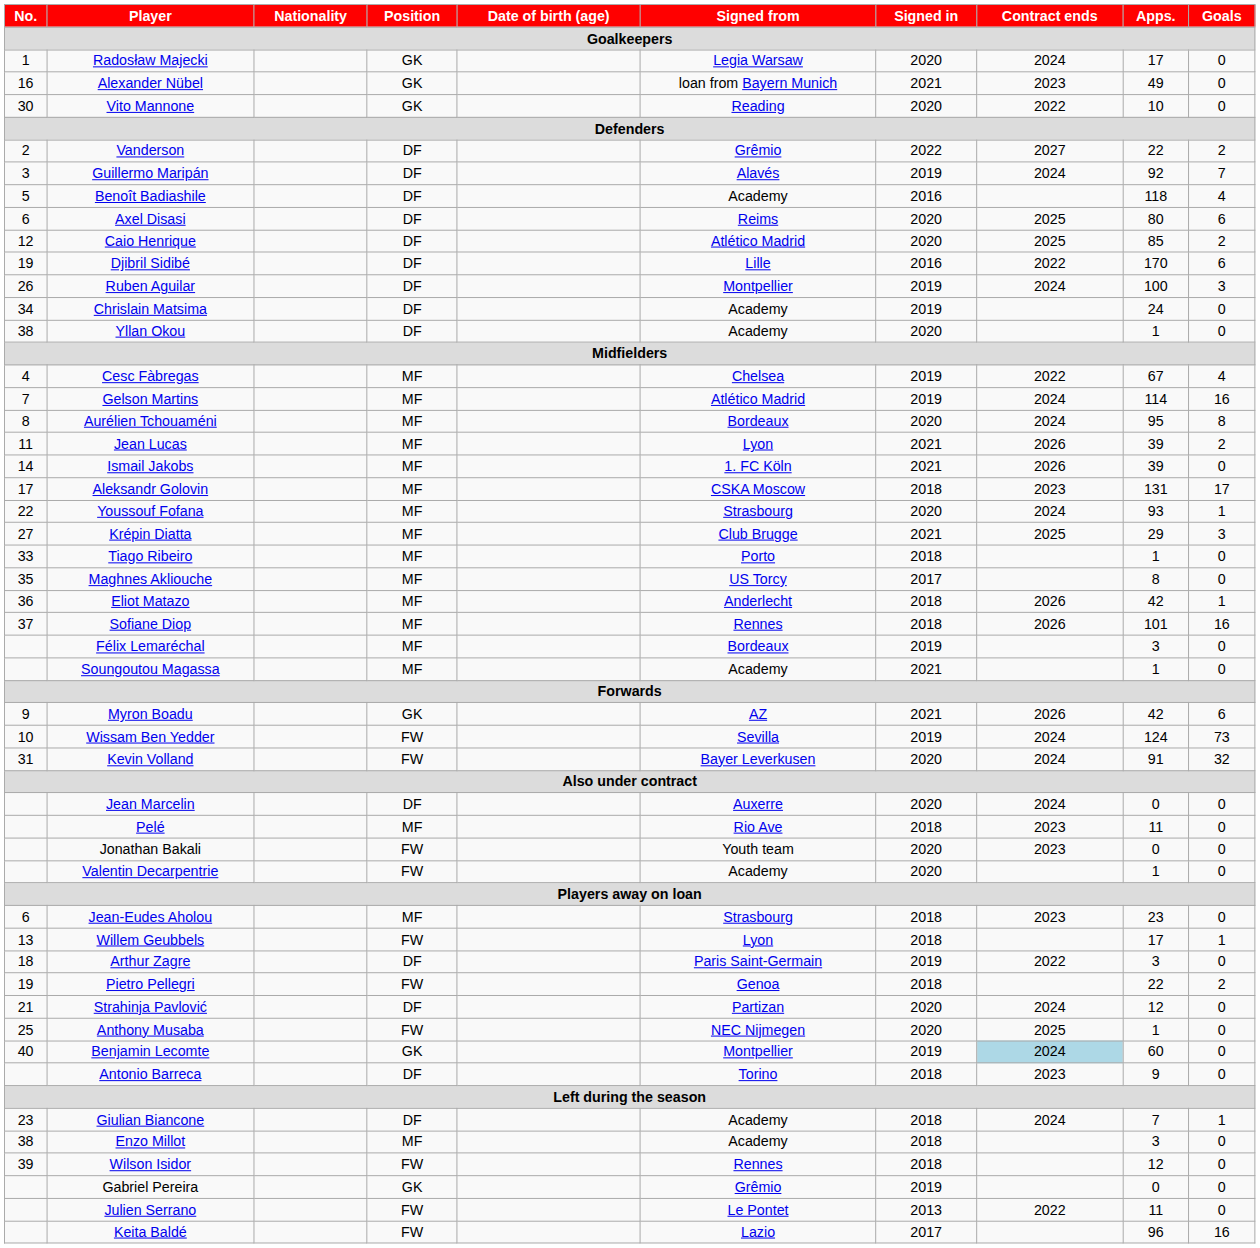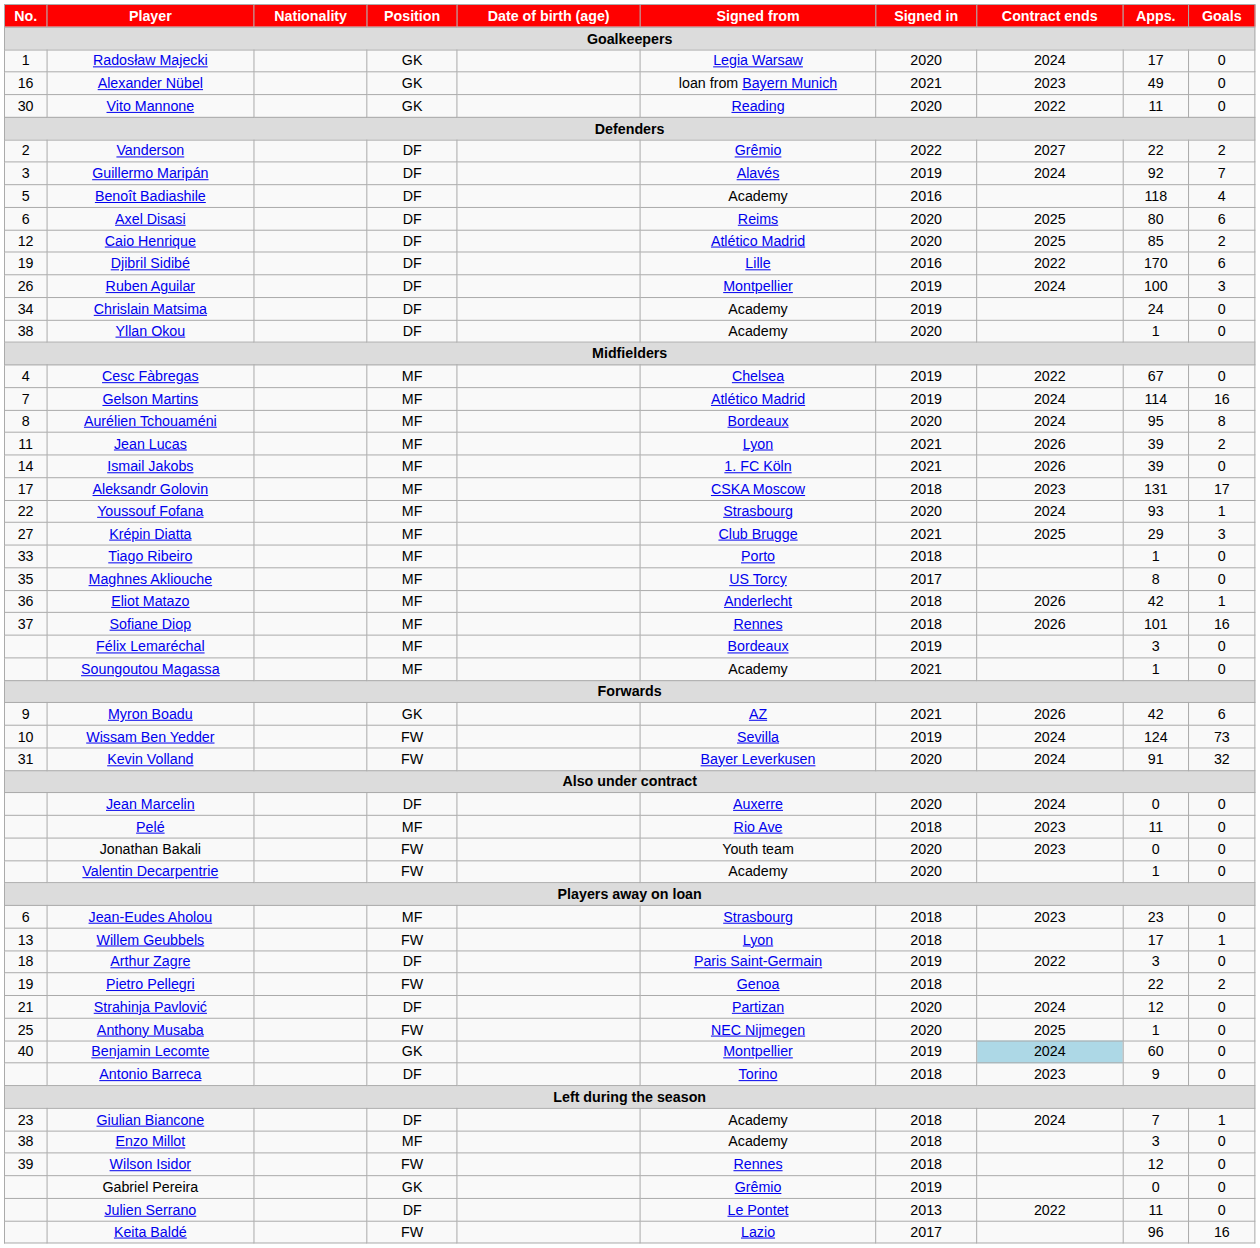 <table class="wikitable"  style="text-align:center; font-size:90%; width:100%;">
 <tr>
 <th style="background:#FF0000; color:white; text-align:center;">No.</th>
 <th style="background:#FF0000; color:white; text-align:center;">Player</th>
 <th style="background:#FF0000; color:white; text-align:center;">Nationality</th>
 <th style="background:#FF0000; color:white; text-align:center;">Position</th>
 <th style="background:#FF0000; color:white; text-align:center;">Date of birth (age)</th>
 <th style="background:#FF0000; color:white; text-align:center;">Signed from</th>
 <th style="background:#FF0000; color:white; text-align:center;">Signed in</th>
 <th style="background:#FF0000; color:white; text-align:center;">Contract ends</th>
 <th style="background:#FF0000; color:white; text-align:center;">Apps.</th>
 <th style="background:#FF0000; color:white; text-align:center;">Goals</th>
 </tr>
 <tr>
 <th colspan="11"  style="background:#dcdcdc; text-align:center;">Goalkeepers</th>
 </tr>
 <tr>
 <td>1</td>
 <td><a href='#'>Radosław Majecki</a></td>
 <td></td>
 <td>GK</td>
 <td></td>
 <td><a href='#'>Legia Warsaw</a></td>
 <td>2020</td>
 <td>2024</td>
 <td>17</td>
 <td>0</td>
 </tr>
 <tr>
 <td>16</td>
 <td><a href='#'>Alexander Nübel</a></td>
 <td></td>
 <td>GK</td>
 <td></td>
 <td>loan from <a href='#'>Bayern Munich</a></td>
 <td>2021</td>
 <td>2023</td>
 <td>49</td>
 <td>0</td>
 </tr>
 <tr>
 <td>30</td>
 <td><a href='#'>Vito Mannone</a></td>
 <td></td>
 <td>GK</td>
 <td></td>
 <td><a href='#'>Reading</a></td>
 <td>2020</td>
 <td>2022</td>
-<td>10</td>
+<td>11</td>
 <td>0</td>
 </tr>
 <tr>
 <th colspan="11"  style="background:#dcdcdc; text-align:center;">Defenders</th>
 </tr>
 <tr>
 <td>2</td>
 <td><a href='#'>Vanderson</a></td>
 <td></td>
 <td>DF</td>
 <td></td>
 <td><a href='#'>Grêmio</a></td>
 <td>2022</td>
 <td>2027</td>
 <td>22</td>
 <td>2</td>
 </tr>
 <tr>
 <td>3</td>
 <td><a href='#'>Guillermo Maripán</a></td>
 <td></td>
 <td>DF</td>
 <td></td>
 <td><a href='#'>Alavés</a></td>
 <td>2019</td>
 <td>2024</td>
 <td>92</td>
 <td>7</td>
 </tr>
 <tr>
 <td>5</td>
 <td><a href='#'>Benoît Badiashile</a></td>
 <td></td>
 <td>DF</td>
 <td></td>
 <td>Academy</td>
 <td>2016</td>
 <td></td>
 <td>118</td>
 <td>4</td>
 </tr>
 <tr>
 <td>6</td>
 <td><a href='#'>Axel Disasi</a></td>
 <td></td>
 <td>DF</td>
 <td></td>
 <td><a href='#'>Reims</a></td>
 <td>2020</td>
 <td>2025</td>
 <td>80</td>
 <td>6</td>
 </tr>
 <tr>
 <td>12</td>
 <td><a href='#'>Caio Henrique</a></td>
 <td></td>
 <td>DF</td>
 <td></td>
 <td><a href='#'>Atlético Madrid</a></td>
 <td>2020</td>
 <td>2025</td>
 <td>85</td>
 <td>2</td>
 </tr>
 <tr>
 <td>19</td>
 <td><a href='#'>Djibril Sidibé</a></td>
 <td></td>
 <td>DF</td>
 <td></td>
 <td><a href='#'>Lille</a></td>
 <td>2016</td>
 <td>2022</td>
 <td>170</td>
 <td>6</td>
 </tr>
 <tr>
 <td>26</td>
 <td><a href='#'>Ruben Aguilar</a></td>
 <td></td>
 <td>DF</td>
 <td></td>
 <td><a href='#'>Montpellier</a></td>
 <td>2019</td>
 <td>2024</td>
 <td>100</td>
 <td>3</td>
 </tr>
 <tr>
 <td>34</td>
 <td><a href='#'>Chrislain Matsima</a></td>
 <td></td>
 <td>DF</td>
 <td></td>
 <td>Academy</td>
 <td>2019</td>
 <td></td>
 <td>24</td>
 <td>0</td>
 </tr>
 <tr>
 <td>38</td>
 <td><a href='#'>Yllan Okou</a></td>
 <td></td>
 <td>DF</td>
 <td></td>
 <td>Academy</td>
 <td>2020</td>
 <td></td>
 <td>1</td>
 <td>0</td>
 </tr>
 <tr>
 <th colspan="11"  style="background:#dcdcdc; text-align:center;">Midfielders</th>
 </tr>
 <tr>
 <td>4</td>
 <td><a href='#'>Cesc Fàbregas</a></td>
 <td></td>
 <td>MF</td>
 <td></td>
 <td><a href='#'>Chelsea</a></td>
 <td>2019</td>
 <td>2022</td>
 <td>67</td>
-<td>4</td>
+<td>0</td>
 </tr>
 <tr>
 <td>7</td>
 <td><a href='#'>Gelson Martins</a></td>
 <td></td>
 <td>MF</td>
 <td></td>
 <td><a href='#'>Atlético Madrid</a></td>
 <td>2019</td>
 <td>2024</td>
 <td>114</td>
 <td>16</td>
 </tr>
 <tr>
 <td>8</td>
 <td><a href='#'>Aurélien Tchouaméni</a></td>
 <td></td>
 <td>MF</td>
 <td></td>
 <td><a href='#'>Bordeaux</a></td>
 <td>2020</td>
 <td>2024</td>
 <td>95</td>
 <td>8</td>
 </tr>
 <tr>
 <td>11</td>
 <td><a href='#'>Jean Lucas</a></td>
 <td></td>
 <td>MF</td>
 <td></td>
 <td><a href='#'>Lyon</a></td>
 <td>2021</td>
 <td>2026</td>
 <td>39</td>
 <td>2</td>
 </tr>
 <tr>
 <td>14</td>
 <td><a href='#'>Ismail Jakobs</a></td>
 <td></td>
 <td>MF</td>
 <td></td>
 <td><a href='#'>1. FC Köln</a></td>
 <td>2021</td>
 <td>2026</td>
 <td>39</td>
 <td>0</td>
 </tr>
 <tr>
 <td>17</td>
 <td><a href='#'>Aleksandr Golovin</a></td>
 <td></td>
 <td>MF</td>
 <td></td>
 <td><a href='#'>CSKA Moscow</a></td>
 <td>2018</td>
 <td>2023</td>
 <td>131</td>
 <td>17</td>
 </tr>
 <tr>
 <td>22</td>
 <td><a href='#'>Youssouf Fofana</a></td>
 <td></td>
 <td>MF</td>
 <td></td>
 <td><a href='#'>Strasbourg</a></td>
 <td>2020</td>
 <td>2024</td>
 <td>93</td>
 <td>1</td>
 </tr>
 <tr>
 <td>27</td>
 <td><a href='#'>Krépin Diatta</a></td>
 <td></td>
 <td>MF</td>
 <td></td>
 <td><a href='#'>Club Brugge</a></td>
 <td>2021</td>
 <td>2025</td>
 <td>29</td>
 <td>3</td>
 </tr>
 <tr>
 <td>33</td>
 <td><a href='#'>Tiago Ribeiro</a></td>
 <td></td>
 <td>MF</td>
 <td></td>
 <td><a href='#'>Porto</a></td>
 <td>2018</td>
 <td></td>
 <td>1</td>
 <td>0</td>
 </tr>
 <tr>
 <td>35</td>
 <td><a href='#'>Maghnes Akliouche</a></td>
 <td></td>
 <td>MF</td>
 <td></td>
 <td><a href='#'>US Torcy</a></td>
 <td>2017</td>
 <td></td>
 <td>8</td>
 <td>0</td>
 </tr>
 <tr>
 <td>36</td>
 <td><a href='#'>Eliot Matazo</a></td>
 <td></td>
 <td>MF</td>
 <td></td>
 <td><a href='#'>Anderlecht</a></td>
 <td>2018</td>
 <td>2026</td>
 <td>42</td>
 <td>1</td>
 </tr>
 <tr>
 <td>37</td>
 <td><a href='#'>Sofiane Diop</a></td>
 <td></td>
 <td>MF</td>
 <td></td>
 <td><a href='#'>Rennes</a></td>
 <td>2018</td>
 <td>2026</td>
 <td>101</td>
 <td>16</td>
 </tr>
 <tr>
 <td></td>
 <td><a href='#'>Félix Lemaréchal</a></td>
 <td></td>
 <td>MF</td>
 <td></td>
 <td><a href='#'>Bordeaux</a></td>
 <td>2019</td>
 <td></td>
 <td>3</td>
 <td>0</td>
 </tr>
 <tr>
 <td></td>
 <td><a href='#'>Soungoutou Magassa</a></td>
 <td></td>
 <td>MF</td>
 <td></td>
 <td>Academy</td>
 <td>2021</td>
 <td></td>
 <td>1</td>
 <td>0</td>
 </tr>
 <tr>
 <th colspan="11"  style="background:#dcdcdc; text-align:center;">Forwards</th>
 </tr>
 <tr>
 <td>9</td>
 <td><a href='#'>Myron Boadu</a></td>
 <td></td>
 <td>GK</td>
 <td></td>
 <td><a href='#'>AZ</a></td>
 <td>2021</td>
 <td>2026</td>
 <td>42</td>
 <td>6</td>
 </tr>
 <tr>
 <td>10</td>
 <td><a href='#'>Wissam Ben Yedder</a></td>
 <td></td>
 <td>FW</td>
 <td></td>
 <td><a href='#'>Sevilla</a></td>
 <td>2019</td>
 <td>2024</td>
 <td>124</td>
 <td>73</td>
 </tr>
 <tr>
 <td>31</td>
 <td><a href='#'>Kevin Volland</a></td>
 <td></td>
 <td>FW</td>
 <td></td>
 <td><a href='#'>Bayer Leverkusen</a></td>
 <td>2020</td>
 <td>2024</td>
 <td>91</td>
 <td>32</td>
 </tr>
 <tr>
 <th colspan="11"  style="background:#dcdcdc; text-align:center;">Also under contract</th>
 </tr>
 <tr>
 <td></td>
 <td><a href='#'>Jean Marcelin</a></td>
 <td></td>
 <td>DF</td>
 <td></td>
 <td><a href='#'>Auxerre</a></td>
 <td>2020</td>
 <td>2024</td>
 <td>0</td>
 <td>0</td>
 </tr>
 <tr>
 <td></td>
 <td><a href='#'>Pelé</a></td>
 <td></td>
 <td>MF</td>
 <td></td>
 <td><a href='#'>Rio Ave</a></td>
 <td>2018</td>
 <td>2023</td>
 <td>11</td>
 <td>0</td>
 </tr>
 <tr>
 <td></td>
 <td>Jonathan Bakali</td>
 <td></td>
 <td>FW</td>
 <td></td>
 <td>Youth team</td>
 <td>2020</td>
 <td>2023</td>
 <td>0</td>
 <td>0</td>
 </tr>
 <tr>
 <td></td>
 <td><a href='#'>Valentin Decarpentrie</a></td>
 <td></td>
 <td>FW</td>
 <td></td>
 <td>Academy</td>
 <td>2020</td>
 <td></td>
 <td>1</td>
 <td>0</td>
 </tr>
 <tr>
 <th colspan="11"  style="background:#dcdcdc; text-align:center;">Players away on loan</th>
 </tr>
 <tr>
 <td>6</td>
 <td><a href='#'>Jean-Eudes Aholou</a></td>
 <td></td>
 <td>MF</td>
 <td></td>
 <td><a href='#'>Strasbourg</a></td>
 <td>2018</td>
 <td>2023</td>
 <td>23</td>
 <td>0</td>
 </tr>
 <tr>
 <td>13</td>
 <td><a href='#'>Willem Geubbels</a></td>
 <td></td>
 <td>FW</td>
 <td></td>
 <td><a href='#'>Lyon</a></td>
 <td>2018</td>
 <td></td>
 <td>17</td>
 <td>1</td>
 </tr>
 <tr>
 <td>18</td>
 <td><a href='#'>Arthur Zagre</a></td>
 <td></td>
 <td>DF</td>
 <td></td>
 <td><a href='#'>Paris Saint-Germain</a></td>
 <td>2019</td>
 <td>2022</td>
 <td>3</td>
 <td>0</td>
 </tr>
 <tr>
 <td>19</td>
 <td><a href='#'>Pietro Pellegri</a></td>
 <td></td>
 <td>FW</td>
 <td></td>
 <td><a href='#'>Genoa</a></td>
 <td>2018</td>
 <td></td>
 <td>22</td>
 <td>2</td>
 </tr>
 <tr>
 <td>21</td>
 <td><a href='#'>Strahinja Pavlović</a></td>
 <td></td>
 <td>DF</td>
 <td></td>
 <td><a href='#'>Partizan</a></td>
 <td>2020</td>
 <td>2024</td>
 <td>12</td>
 <td>0</td>
 </tr>
 <tr>
 <td>25</td>
 <td><a href='#'>Anthony Musaba</a></td>
 <td></td>
 <td>FW</td>
 <td></td>
 <td><a href='#'>NEC Nijmegen</a></td>
 <td>2020</td>
 <td>2025</td>
 <td>1</td>
 <td>0</td>
 </tr>
 <tr>
 <td>40</td>
 <td><a href='#'>Benjamin Lecomte</a></td>
 <td></td>
 <td>GK</td>
 <td></td>
 <td><a href='#'>Montpellier</a></td>
 <td>2019</td>
 <td style="background: lightblue;">2024</td>
 <td>60</td>
 <td>0</td>
 </tr>
 <tr>
 <td></td>
 <td><a href='#'>Antonio Barreca</a></td>
 <td></td>
 <td>DF</td>
 <td></td>
 <td><a href='#'>Torino</a></td>
 <td>2018</td>
 <td>2023</td>
 <td>9</td>
 <td>0</td>
 </tr>
 <tr>
 <th colspan="11"  style="background:#dcdcdc; text-align:center;">Left during the season</th>
 </tr>
 <tr>
 <td>23</td>
 <td><a href='#'>Giulian Biancone</a></td>
 <td></td>
 <td>DF</td>
 <td></td>
 <td>Academy</td>
 <td>2018</td>
 <td>2024</td>
 <td>7</td>
 <td>1</td>
 </tr>
 <tr>
 <td>38</td>
 <td><a href='#'>Enzo Millot</a></td>
 <td></td>
 <td>MF</td>
 <td></td>
 <td>Academy</td>
 <td>2018</td>
 <td></td>
 <td>3</td>
 <td>0</td>
 </tr>
 <tr>
 <td>39</td>
 <td><a href='#'>Wilson Isidor</a></td>
 <td></td>
 <td>FW</td>
 <td></td>
 <td><a href='#'>Rennes</a></td>
 <td>2018</td>
 <td></td>
 <td>12</td>
 <td>0</td>
 </tr>
 <tr>
 <td></td>
 <td>Gabriel Pereira</td>
 <td></td>
 <td>GK</td>
 <td></td>
 <td><a href='#'>Grêmio</a></td>
 <td>2019</td>
 <td></td>
 <td>0</td>
 <td>0</td>
 </tr>
 <tr>
 <td></td>
 <td><a href='#'>Julien Serrano</a></td>
 <td></td>
-<td>FW</td>
+<td>DF</td>
 <td></td>
 <td><a href='#'>Le Pontet</a></td>
 <td>2013</td>
 <td>2022</td>
 <td>11</td>
 <td>0</td>
 </tr>
 <tr>
 <td></td>
 <td><a href='#'>Keita Baldé</a></td>
 <td></td>
 <td>FW</td>
 <td></td>
 <td><a href='#'>Lazio</a></td>
 <td>2017</td>
 <td></td>
 <td>96</td>
 <td>16</td>
 </tr>
 </table>
